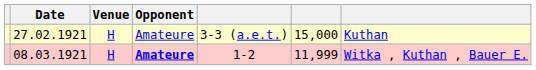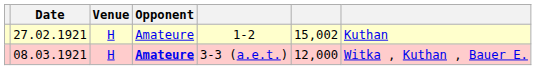 <table class="wikitable" Style="text-align: center">
 <tr>
 <th></th>
 <th>Date</th>
 <th>Venue</th>
 <th>Opponent</th>
 <th></th>
 <th></th>
 <th></th>
 </tr>
 <tr style="background:#ffc">
 <td></td>
 <td>27.02.1921</td>
 <td><a href='#'>H</a></td>
 <td align="left"><a href='#'>Amateure</a></td>
-<td>3-3 (<a href='#'>a.e.t.</a>)</td>
-<td align="right">15,000</td>
+<td>1-2</td>
+<td align="right">15,002</td>
 <td align="left"><a href='#'>Kuthan</a> </td>
 </tr>
 <tr style="background:#fcc">
 <td></td>
 <td>08.03.1921</td>
 <td><a href='#'>H</a></td>
 <td align="left"><strong><a href='#'>Amateure</a></strong></td>
-<td>1-2</td>
-<td align="right">11,999</td>
+<td>3-3 (<a href='#'>a.e.t.</a>)</td>
+<td align="right">12,000</td>
 <td align="left"><a href='#'>Witka</a> , <a href='#'>Kuthan</a> , <a href='#'>Bauer E.</a> </td>
 </tr>
 </table>
